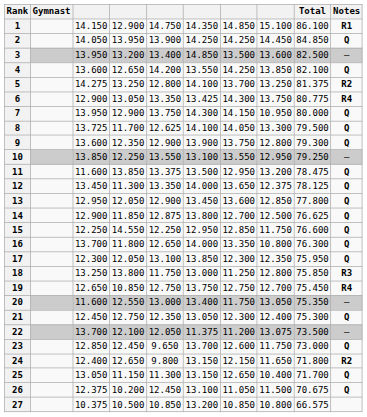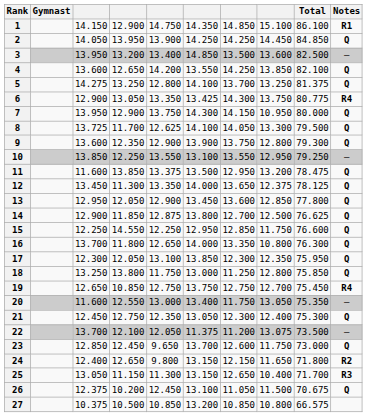 <table class="wikitable sortable" style="text-align:center; font-size:95%">
 <tr>
 <th scope=col>Rank</th>
 <th scope=col>Gymnast</th>
 <th scope=col></th>
 <th scope=col></th>
 <th scope=col></th>
 <th scope=col></th>
 <th scope=col></th>
 <th scope=col></th>
 <th scope=col>Total</th>
 <th scope=col>Notes</th>
 </tr>
 <tr>
 <th scope=row>1</th>
 <td align=left></td>
 <td>14.150</td>
 <td>12.900</td>
 <td>14.750</td>
 <td>14.350</td>
 <td>14.850</td>
 <td>15.100</td>
 <td>86.100</td>
 <td><strong>R1</strong></td>
 </tr>
 <tr>
 <th scope=row>2</th>
 <td align=left></td>
 <td>14.050</td>
 <td>13.950</td>
 <td>13.900</td>
 <td>14.250</td>
 <td>14.250</td>
 <td>14.450</td>
 <td>84.850</td>
 <td><strong>Q</strong></td>
 </tr>
 <tr bgcolor="cccccc">
 <th scope=row>3</th>
 <td align=left></td>
 <td>13.950</td>
 <td>13.200</td>
 <td>13.400</td>
 <td>14.850</td>
 <td>13.500</td>
 <td>13.600</td>
 <td>82.500</td>
 <td>–</td>
 </tr>
 <tr>
 <th scope=row>4</th>
 <td align=left></td>
 <td>13.600</td>
 <td>12.650</td>
 <td>14.200</td>
 <td>13.550</td>
 <td>14.250</td>
 <td>13.850</td>
 <td>82.100</td>
 <td><strong>Q</strong></td>
 </tr>
 <tr>
 <th scope=row>5</th>
 <td align=left></td>
 <td>14.275</td>
 <td>13.250</td>
 <td>12.800</td>
 <td>14.100</td>
 <td>13.700</td>
 <td>13.250</td>
 <td>81.375</td>
-<td><strong>R2</strong></td>
+<td><strong>Q</strong></td>
 </tr>
 <tr>
 <th scope=row>6</th>
 <td align=left></td>
 <td>12.900</td>
 <td>13.050</td>
 <td>13.350</td>
 <td>13.425</td>
 <td>14.300</td>
 <td>13.750</td>
 <td>80.775</td>
 <td><strong>R4</strong></td>
 </tr>
 <tr>
 <th scope=row>7</th>
 <td align=left></td>
 <td>13.950</td>
 <td>12.900</td>
 <td>13.750</td>
 <td>14.300</td>
 <td>14.150</td>
 <td>10.950</td>
 <td>80.000</td>
 <td><strong>Q</strong></td>
 </tr>
 <tr>
 <th scope=row>8</th>
 <td align=left></td>
 <td>13.725</td>
 <td>11.700</td>
 <td>12.625</td>
 <td>14.100</td>
 <td>14.050</td>
 <td>13.300</td>
 <td>79.500</td>
 <td><strong>Q</strong></td>
 </tr>
 <tr>
 <th scope=row>9</th>
 <td align=left></td>
 <td>13.600</td>
 <td>12.350</td>
 <td>12.900</td>
 <td>13.900</td>
 <td>13.750</td>
 <td>12.800</td>
 <td>79.300</td>
 <td><strong>Q</strong></td>
 </tr>
 <tr bgcolor="cccccc">
 <th scope=row>10</th>
 <td align=left></td>
 <td>13.850</td>
 <td>12.250</td>
 <td>13.550</td>
 <td>13.100</td>
 <td>13.550</td>
 <td>12.950</td>
 <td>79.250</td>
 <td>–</td>
 </tr>
 <tr>
 <th scope=row>11</th>
 <td align=left></td>
 <td>11.600</td>
 <td>13.850</td>
 <td>13.375</td>
 <td>13.500</td>
 <td>12.950</td>
 <td>13.200</td>
 <td>78.475</td>
 <td><strong>Q</strong></td>
 </tr>
 <tr>
 <th scope=row>12</th>
 <td align=left></td>
 <td>13.450</td>
 <td>11.300</td>
 <td>13.350</td>
 <td>14.000</td>
 <td>13.650</td>
 <td>12.375</td>
 <td>78.125</td>
 <td><strong>Q</strong></td>
 </tr>
 <tr>
 <th scope=row>13</th>
 <td align=left></td>
 <td>12.950</td>
 <td>12.050</td>
 <td>12.900</td>
 <td>13.450</td>
 <td>13.600</td>
 <td>12.850</td>
 <td>77.800</td>
 <td><strong>Q</strong></td>
 </tr>
 <tr>
 <th scope=row>14</th>
 <td align=left></td>
 <td>12.900</td>
 <td>11.850</td>
 <td>12.875</td>
 <td>13.800</td>
 <td>12.700</td>
 <td>12.500</td>
 <td>76.625</td>
 <td><strong>Q</strong></td>
 </tr>
 <tr>
 <th scope=row>15</th>
 <td align=left></td>
 <td>12.250</td>
 <td>14.550</td>
 <td>12.250</td>
 <td>12.950</td>
 <td>12.850</td>
 <td>11.750</td>
 <td>76.600</td>
 <td><strong>Q</strong></td>
 </tr>
 <tr>
 <th scope=row>16</th>
 <td align=left></td>
 <td>13.700</td>
 <td>11.800</td>
 <td>12.650</td>
 <td>14.000</td>
 <td>13.350</td>
 <td>10.800</td>
 <td>76.300</td>
 <td><strong>Q</strong></td>
 </tr>
 <tr>
 <th scope=row>17</th>
 <td align=left></td>
 <td>12.300</td>
 <td>12.050</td>
 <td>13.100</td>
 <td>13.850</td>
 <td>12.300</td>
 <td>12.350</td>
 <td>75.950</td>
 <td><strong>Q</strong></td>
 </tr>
 <tr>
 <th scope=row>18</th>
 <td align=left></td>
 <td>13.250</td>
 <td>13.800</td>
 <td>11.750</td>
 <td>13.000</td>
 <td>11.250</td>
 <td>12.800</td>
 <td>75.850</td>
-<td><strong>R3</strong></td>
+<td><strong>Q</strong></td>
 </tr>
 <tr>
 <th scope=row>19</th>
 <td align=left></td>
 <td>12.650</td>
 <td>10.850</td>
 <td>12.750</td>
 <td>13.750</td>
 <td>12.750</td>
 <td>12.700</td>
 <td>75.450</td>
 <td><strong>R4</strong></td>
 </tr>
 <tr bgcolor="cccccc">
 <th scope=row>20</th>
 <td align=left></td>
 <td>11.600</td>
 <td>12.550</td>
 <td>13.000</td>
 <td>13.400</td>
 <td>11.750</td>
 <td>13.050</td>
 <td>75.350</td>
 <td>–</td>
 </tr>
 <tr>
 <th scope=row>21</th>
 <td align=left></td>
 <td>12.450</td>
 <td>12.750</td>
 <td>12.350</td>
 <td>13.050</td>
 <td>12.300</td>
 <td>12.400</td>
 <td>75.300</td>
 <td><strong>Q</strong></td>
 </tr>
 <tr bgcolor="cccccc">
 <th scope=row>22</th>
 <td align=left></td>
 <td>13.700</td>
 <td>12.100</td>
 <td>12.050</td>
 <td>11.375</td>
 <td>11.200</td>
 <td>13.075</td>
 <td>73.500</td>
 <td>–</td>
 </tr>
 <tr>
 <th scope=row>23</th>
 <td align=left></td>
 <td>12.850</td>
 <td>12.450</td>
 <td>9.650</td>
 <td>13.700</td>
 <td>12.600</td>
 <td>11.750</td>
 <td>73.000</td>
 <td><strong>Q</strong></td>
 </tr>
 <tr>
 <th scope=row>24</th>
 <td align=left></td>
 <td>12.400</td>
 <td>12.650</td>
 <td>9.800</td>
 <td>13.150</td>
 <td>12.150</td>
 <td>11.650</td>
 <td>71.800</td>
 <td><strong>R2</strong></td>
 </tr>
 <tr>
 <th scope=row>25</th>
 <td align=left></td>
 <td>13.050</td>
 <td>11.150</td>
 <td>11.300</td>
 <td>13.150</td>
 <td>12.650</td>
 <td>10.400</td>
 <td>71.700</td>
-<td><strong>Q</strong></td>
+<td><strong>R3</strong></td>
 </tr>
 <tr>
 <th scope=row>26</th>
 <td align=left></td>
 <td>12.375</td>
 <td>10.200</td>
 <td>12.450</td>
 <td>13.100</td>
 <td>11.050</td>
 <td>11.500</td>
 <td>70.675</td>
 <td><strong>Q</strong></td>
 </tr>
 <tr>
 <th scope=row>27</th>
 <td align=left></td>
 <td>10.375</td>
 <td>10.500</td>
 <td>10.850</td>
 <td>13.200</td>
 <td>10.850</td>
 <td>10.800</td>
 <td>66.575</td>
 <td></td>
 </tr>
 </table>
